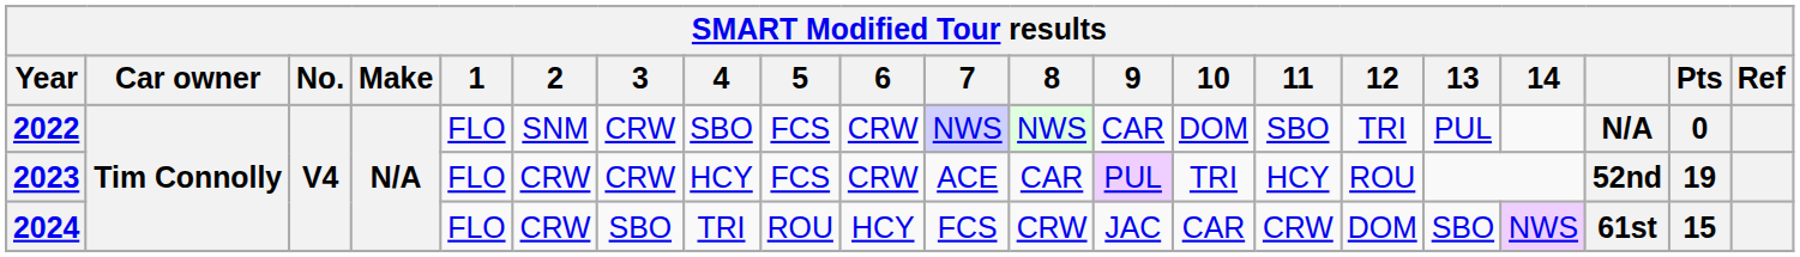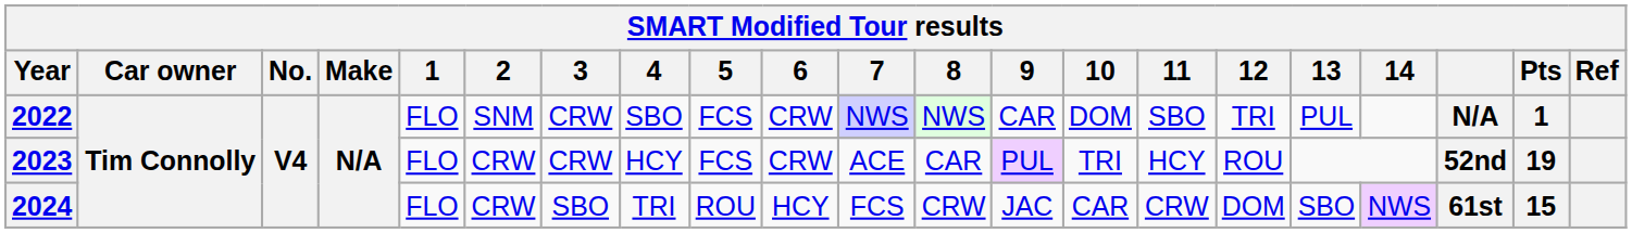 <table class="wikitable" style="text-align:center; font-size:75%">
 <tr>
 <th colspan=38><a href='#'>SMART Modified Tour</a> results</th>
 </tr>
 <tr>
 <th>Year</th>
 <th>Car owner</th>
 <th>No.</th>
 <th>Make</th>
 <th>1</th>
 <th>2</th>
 <th>3</th>
 <th>4</th>
 <th>5</th>
 <th>6</th>
 <th>7</th>
 <th>8</th>
 <th>9</th>
 <th>10</th>
 <th>11</th>
 <th>12</th>
 <th>13</th>
 <th>14</th>
 <th></th>
 <th>Pts</th>
 <th>Ref</th>
 </tr>
 <tr>
 <th><a href='#'>2022</a></th>
 <th rowspan=3>Tim Connolly</th>
 <th rowspan=3>V4</th>
 <th rowspan=3>N/A</th>
 <td><a href='#'>FLO</a></td>
 <td><a href='#'>SNM</a></td>
 <td><a href='#'>CRW</a></td>
 <td><a href='#'>SBO</a></td>
 <td><a href='#'>FCS</a></td>
 <td><a href='#'>CRW</a></td>
 <td style="background:#CFCFFF;"><a href='#'>NWS</a><br></td>
 <td style="background:#DFFFDF;"><a href='#'>NWS</a><br></td>
 <td><a href='#'>CAR</a></td>
 <td><a href='#'>DOM</a></td>
 <td><a href='#'>SBO</a></td>
 <td><a href='#'>TRI</a></td>
 <td><a href='#'>PUL</a></td>
 <td></td>
 <th>N/A</th>
-<th>0</th>
+<th>1</th>
 <th></th>
 </tr>
 <tr>
 <th><a href='#'>2023</a></th>
 <td><a href='#'>FLO</a></td>
 <td><a href='#'>CRW</a></td>
 <td><a href='#'>CRW</a></td>
 <td><a href='#'>HCY</a></td>
 <td><a href='#'>FCS</a></td>
 <td><a href='#'>CRW</a></td>
 <td><a href='#'>ACE</a></td>
 <td><a href='#'>CAR</a></td>
 <td style="background:#EFCFFF;"><a href='#'>PUL</a><br></td>
 <td><a href='#'>TRI</a></td>
 <td><a href='#'>HCY</a></td>
 <td><a href='#'>ROU</a></td>
 <td colspan=2></td>
 <th>52nd</th>
 <th>19</th>
 <th></th>
 </tr>
 <tr>
 <th><a href='#'>2024</a></th>
 <td><a href='#'>FLO</a></td>
 <td><a href='#'>CRW</a></td>
 <td><a href='#'>SBO</a></td>
 <td><a href='#'>TRI</a></td>
 <td><a href='#'>ROU</a></td>
 <td><a href='#'>HCY</a></td>
 <td><a href='#'>FCS</a></td>
 <td><a href='#'>CRW</a></td>
 <td><a href='#'>JAC</a></td>
 <td><a href='#'>CAR</a></td>
 <td><a href='#'>CRW</a></td>
 <td><a href='#'>DOM</a></td>
 <td><a href='#'>SBO</a></td>
 <td style="background:#EFCFFF;"><a href='#'>NWS</a><br></td>
 <th>61st</th>
 <th>15</th>
 <th></th>
 </tr>
 </table>
